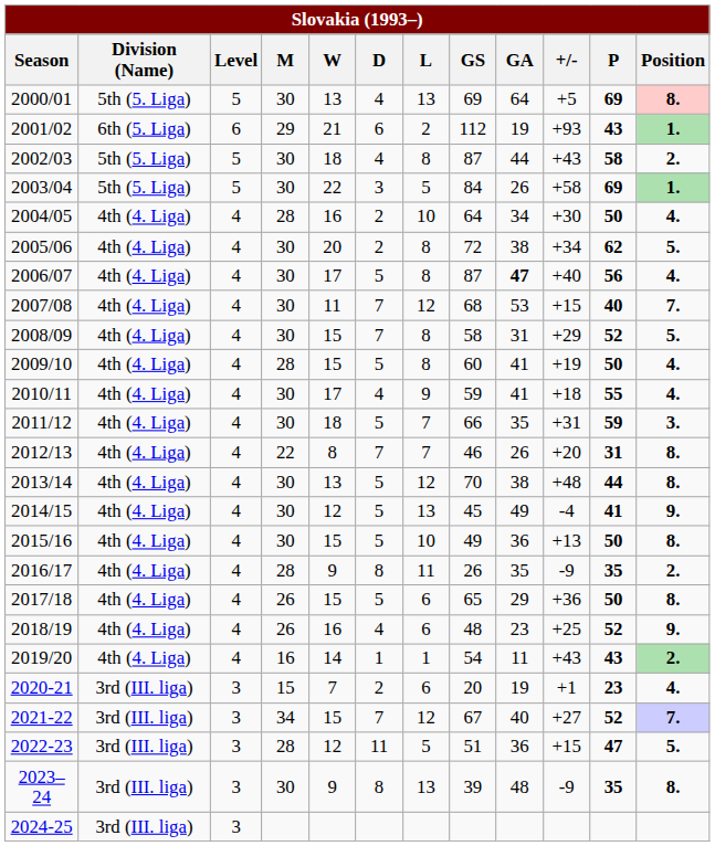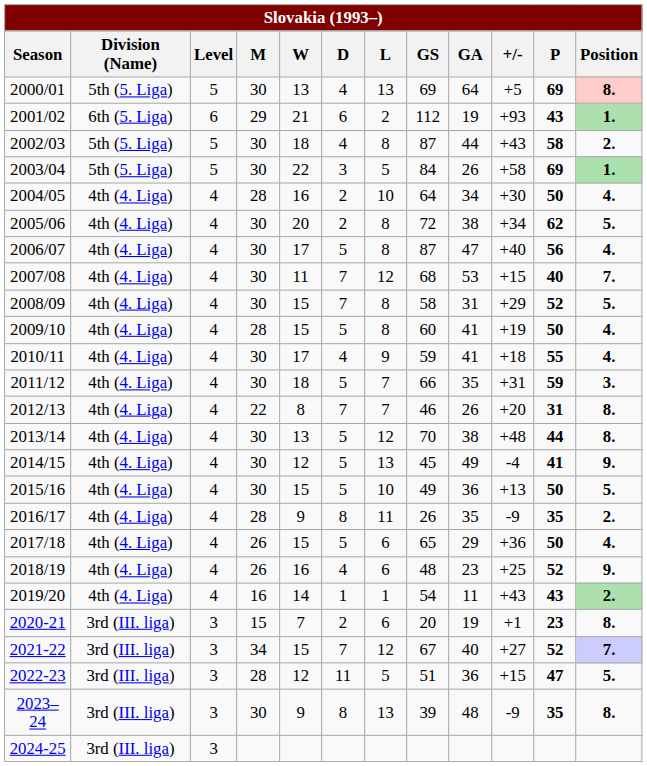 <table class="wikitable" style="text-align: center;">
 <tr align=center style="background:#800000; font-weight:bold; color:#FFFFFF">
 <td colspan=12> Slovakia (1993–)</td>
 </tr>
 <tr align=center style="background:#efefef; font-weight:bold;">
 </tr>
 <tr>
 <th>Season</th>
 <th>Division (Name)</th>
 <th>Level</th>
 <th width="33">M</th>
 <th width="33">W</th>
 <th width="33">D</th>
 <th width="33">L</th>
 <th width="33">GS</th>
 <th width="33">GA</th>
 <th width="33">+/-</th>
 <th width="33">P</th>
 <th>Position</th>
 </tr>
 <tr>
 <td>2000/01</td>
 <td>5th (<a href='#'>5. Liga</a>)</td>
 <td>5</td>
 <td>30</td>
 <td>13</td>
 <td>4</td>
 <td>13</td>
 <td>69</td>
 <td>64</td>
 <td>+5</td>
 <td><strong>69</strong></td>
 <td align=center bgcolor=#FFCCCC><strong>8.</strong></td>
 </tr>
 <tr>
 <td>2001/02</td>
 <td>6th (<a href='#'>5. Liga</a>)</td>
 <td>6</td>
 <td>29</td>
 <td>21</td>
 <td>6</td>
 <td>2</td>
 <td>112</td>
 <td>19</td>
 <td>+93</td>
 <td><strong>43</strong></td>
 <td align=center bgcolor=#ace1af><strong>1.</strong></td>
 </tr>
 <tr>
 <td>2002/03</td>
 <td>5th (<a href='#'>5. Liga</a>)</td>
 <td>5</td>
 <td>30</td>
 <td>18</td>
 <td>4</td>
 <td>8</td>
 <td>87</td>
 <td>44</td>
 <td>+43</td>
 <td><strong>58</strong></td>
 <td><strong>2.</strong></td>
 </tr>
 <tr>
 <td>2003/04</td>
 <td>5th (<a href='#'>5. Liga</a>)</td>
 <td>5</td>
 <td>30</td>
 <td>22</td>
 <td>3</td>
 <td>5</td>
 <td>84</td>
 <td>26</td>
 <td>+58</td>
 <td><strong>69</strong></td>
 <td align=center bgcolor=#ace1af><strong>1.</strong></td>
 </tr>
 <tr>
 <td>2004/05</td>
 <td>4th (<a href='#'>4. Liga</a>)</td>
 <td>4</td>
 <td>28</td>
 <td>16</td>
 <td>2</td>
 <td>10</td>
 <td>64</td>
 <td>34</td>
 <td>+30</td>
 <td><strong>50</strong></td>
 <td><strong>4.</strong></td>
 </tr>
 <tr>
 <td>2005/06</td>
 <td>4th (<a href='#'>4. Liga</a>)</td>
 <td>4</td>
 <td>30</td>
 <td>20</td>
 <td>2</td>
 <td>8</td>
 <td>72</td>
 <td>38</td>
 <td>+34</td>
 <td><strong>62</strong></td>
 <td><strong>5.</strong></td>
 </tr>
 <tr>
 <td>2006/07</td>
 <td>4th (<a href='#'>4. Liga</a>)</td>
 <td>4</td>
 <td>30</td>
 <td>17</td>
 <td>5</td>
 <td>8</td>
 <td>87</td>
-<td><strong>47</strong></td>
+<td>47</td>
 <td>+40</td>
 <td><strong>56</strong></td>
 <td><strong>4.</strong></td>
 </tr>
 <tr>
 <td>2007/08</td>
 <td>4th (<a href='#'>4. Liga</a>)</td>
 <td>4</td>
 <td>30</td>
 <td>11</td>
 <td>7</td>
 <td>12</td>
 <td>68</td>
 <td>53</td>
 <td>+15</td>
 <td><strong>40</strong></td>
 <td><strong>7.</strong></td>
 </tr>
 <tr>
 <td>2008/09</td>
 <td>4th (<a href='#'>4. Liga</a>)</td>
 <td>4</td>
 <td>30</td>
 <td>15</td>
 <td>7</td>
 <td>8</td>
 <td>58</td>
 <td>31</td>
 <td>+29</td>
 <td><strong>52</strong></td>
 <td><strong>5.</strong></td>
 </tr>
 <tr>
 <td>2009/10</td>
 <td>4th (<a href='#'>4. Liga</a>)</td>
 <td>4</td>
 <td>28</td>
 <td>15</td>
 <td>5</td>
 <td>8</td>
 <td>60</td>
 <td>41</td>
 <td>+19</td>
 <td><strong>50</strong></td>
 <td><strong>4.</strong></td>
 </tr>
 <tr>
 <td>2010/11</td>
 <td>4th (<a href='#'>4. Liga</a>)</td>
 <td>4</td>
 <td>30</td>
 <td>17</td>
 <td>4</td>
 <td>9</td>
 <td>59</td>
 <td>41</td>
 <td>+18</td>
 <td><strong>55</strong></td>
 <td><strong>4.</strong></td>
 </tr>
 <tr>
 <td>2011/12</td>
 <td>4th (<a href='#'>4. Liga</a>)</td>
 <td>4</td>
 <td>30</td>
 <td>18</td>
 <td>5</td>
 <td>7</td>
 <td>66</td>
 <td>35</td>
 <td>+31</td>
 <td><strong>59</strong></td>
 <td><strong>3.</strong></td>
 </tr>
 <tr>
 <td>2012/13</td>
 <td>4th (<a href='#'>4. Liga</a>)</td>
 <td>4</td>
 <td>22</td>
 <td>8</td>
 <td>7</td>
 <td>7</td>
 <td>46</td>
 <td>26</td>
 <td>+20</td>
 <td><strong>31</strong></td>
 <td><strong>8.</strong></td>
 </tr>
 <tr>
 <td>2013/14</td>
 <td>4th (<a href='#'>4. Liga</a>)</td>
 <td>4</td>
 <td>30</td>
 <td>13</td>
 <td>5</td>
 <td>12</td>
 <td>70</td>
 <td>38</td>
 <td>+48</td>
 <td><strong>44</strong></td>
 <td><strong>8.</strong></td>
 </tr>
 <tr>
 <td>2014/15</td>
 <td>4th (<a href='#'>4. Liga</a>)</td>
 <td>4</td>
 <td>30</td>
 <td>12</td>
 <td>5</td>
 <td>13</td>
 <td>45</td>
 <td>49</td>
 <td>-4</td>
 <td><strong>41</strong></td>
 <td><strong>9.</strong></td>
 </tr>
 <tr>
 <td>2015/16</td>
 <td>4th (<a href='#'>4. Liga</a>)</td>
 <td>4</td>
 <td>30</td>
 <td>15</td>
 <td>5</td>
 <td>10</td>
 <td>49</td>
 <td>36</td>
 <td>+13</td>
 <td><strong>50</strong></td>
-<td><strong>8.</strong></td>
+<td><strong>5.</strong></td>
 </tr>
 <tr>
 <td>2016/17</td>
 <td>4th (<a href='#'>4. Liga</a>)</td>
 <td>4</td>
 <td>28</td>
 <td>9</td>
 <td>8</td>
 <td>11</td>
 <td>26</td>
 <td>35</td>
 <td>-9</td>
 <td><strong>35</strong></td>
 <td><strong>2.</strong></td>
 </tr>
 <tr>
 <td>2017/18</td>
 <td>4th (<a href='#'>4. Liga</a>)</td>
 <td>4</td>
 <td>26</td>
 <td>15</td>
 <td>5</td>
 <td>6</td>
 <td>65</td>
 <td>29</td>
 <td>+36</td>
 <td><strong>50</strong></td>
-<td><strong>8.</strong></td>
+<td><strong>4.</strong></td>
 </tr>
 <tr>
 <td>2018/19</td>
 <td>4th (<a href='#'>4. Liga</a>)</td>
 <td>4</td>
 <td>26</td>
 <td>16</td>
 <td>4</td>
 <td>6</td>
 <td>48</td>
 <td>23</td>
 <td>+25</td>
 <td><strong>52</strong></td>
 <td><strong>9.</strong></td>
 </tr>
 <tr>
 <td>2019/20</td>
 <td>4th (<a href='#'>4. Liga</a>)</td>
 <td>4</td>
 <td>16</td>
 <td>14</td>
 <td>1</td>
 <td>1</td>
 <td>54</td>
 <td>11</td>
 <td>+43</td>
 <td><strong>43</strong></td>
 <td align=center bgcolor=#ace1af><strong>2.</strong></td>
 </tr>
 <tr>
 <td><a href='#'>2020-21</a></td>
 <td>3rd (<a href='#'>III. liga</a>)</td>
 <td>3</td>
 <td>15</td>
 <td>7</td>
 <td>2</td>
 <td>6</td>
 <td>20</td>
 <td>19</td>
 <td>+1</td>
 <td><strong>23</strong></td>
-<td><strong>4.</strong></td>
+<td><strong>8.</strong></td>
 </tr>
 <tr>
 <td><a href='#'>2021-22</a></td>
 <td>3rd (<a href='#'>III. liga</a>)</td>
 <td>3</td>
 <td>34</td>
 <td>15</td>
 <td>7</td>
 <td>12</td>
 <td>67</td>
 <td>40</td>
 <td>+27</td>
 <td><strong>52</strong></td>
 <td align=center bgcolor=#CCCCFF><strong>7.</strong></td>
 </tr>
 <tr>
 <td><a href='#'>2022-23</a></td>
 <td>3rd (<a href='#'>III. liga</a>)</td>
 <td>3</td>
 <td>28</td>
 <td>12</td>
 <td>11</td>
 <td>5</td>
 <td>51</td>
 <td>36</td>
 <td>+15</td>
 <td><strong>47</strong></td>
 <td><strong>5.</strong></td>
 </tr>
 <tr>
 <td><a href='#'>2023–24</a></td>
 <td>3rd (<a href='#'>III. liga</a>)</td>
 <td>3</td>
 <td>30</td>
 <td>9</td>
 <td>8</td>
 <td>13</td>
 <td>39</td>
 <td>48</td>
 <td>-9</td>
 <td><strong>35</strong></td>
 <td><strong>8.</strong></td>
 </tr>
 <tr>
 <td><a href='#'>2024-25</a></td>
 <td>3rd (<a href='#'>III. liga</a>)</td>
 <td>3</td>
 <td></td>
 <td></td>
 <td></td>
 <td></td>
 <td></td>
 <td></td>
 <td></td>
 <td></td>
 <td></td>
 </tr>
 </table>
